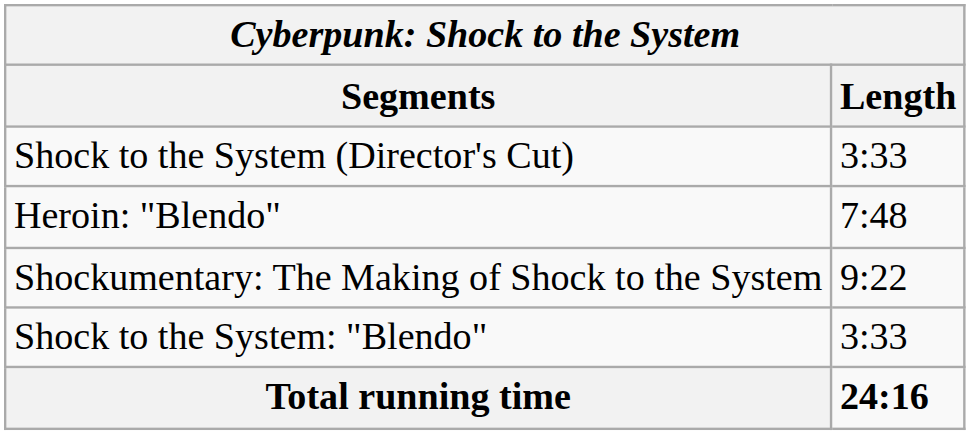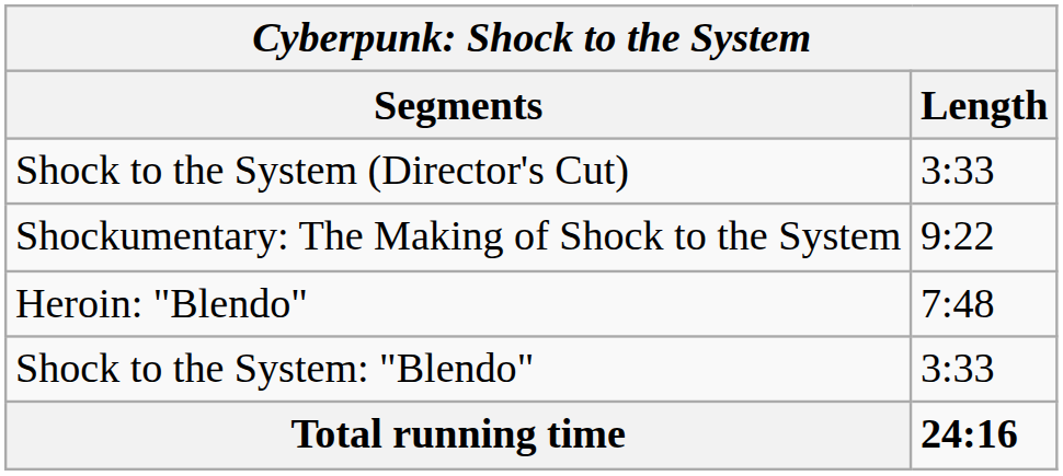 <table class="wikitable">
 <tr>
 <th colspan="2"><em>Cyberpunk: Shock to the System</em></th>
 </tr>
 <tr>
 <th>Segments</th>
 <th>Length</th>
 </tr>
 <tr>
 <td>Shock to the System (Director's Cut)</td>
 <td>3:33</td>
 </tr>
 <tr>
+<td>Shockumentary: The Making of Shock to the System</td>
+<td>9:22</td>
+</tr>
+<tr>
 <td>Heroin: "Blendo"</td>
 <td>7:48</td>
-</tr>
-<tr>
-<td>Shockumentary: The Making of Shock to the System</td>
-<td>9:22</td>
 </tr>
 <tr>
 <td>Shock to the System: "Blendo"</td>
 <td>3:33</td>
 </tr>
 <tr>
 <th>Total running time</th>
 <td><strong>24:16</strong></td>
 </tr>
 </table>
